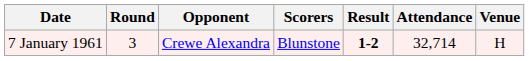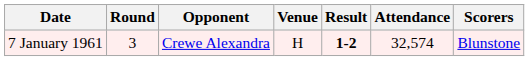 <table class="wikitable sortable" style="font-size:95%; text-align:center">
 <tr>
 <th>Date</th>
 <th>Round</th>
 <th>Opponent</th>
-<th>Scorers</th>
+<th>Venue</th>
 <th>Result</th>
 <th>Attendance</th>
-<th>Venue</th>
+<th>Scorers</th>
 </tr>
 <tr bgcolor = "#FFEEEE">
 <td>7 January 1961</td>
 <td>3</td>
 <td><a href='#'>Crewe Alexandra</a></td>
+<td>H</td>
+<td><strong>1-2</strong></td>
+<td>32,574</td>
 <td><a href='#'>Blunstone</a></td>
-<td><strong>1-2</strong></td>
-<td>32,714</td>
-<td>H</td>
 </tr>
 </table>
